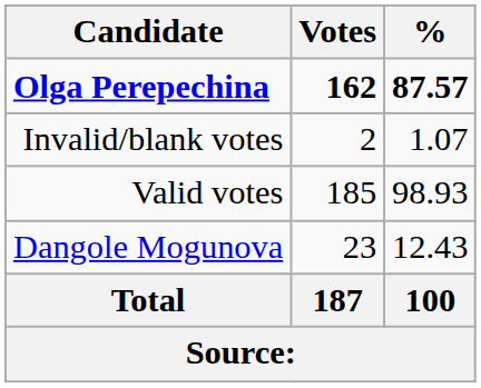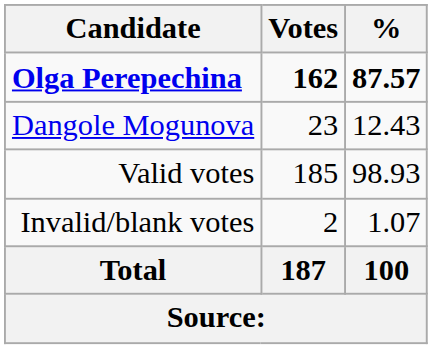 <table class="wikitable" style="text-align:right">
 <tr>
 <th>Candidate</th>
 <th>Votes</th>
 <th>%</th>
 </tr>
 <tr>
 <td align="left"><a href='#'><strong>Olga Perepechina</strong></a></td>
 <td><strong>162</strong></td>
 <td><strong>87.57</strong></td>
 </tr>
 <tr>
-<td>Invalid/blank votes</td>
-<td>2</td>
-<td>1.07</td>
+<td align="left"><a href='#'>Dangole Mogunova</a></td>
+<td>23</td>
+<td>12.43</td>
 </tr>
 <tr>
 <td>Valid votes</td>
 <td>185</td>
 <td>98.93</td>
 </tr>
 <tr>
-<td align="left"><a href='#'>Dangole Mogunova</a></td>
-<td>23</td>
-<td>12.43</td>
+<td>Invalid/blank votes</td>
+<td>2</td>
+<td>1.07</td>
 </tr>
 <tr>
 <th>Total</th>
 <th>187</th>
 <th>100</th>
 </tr>
 <tr>
 <th colspan="3">Source: </th>
 </tr>
 </table>
